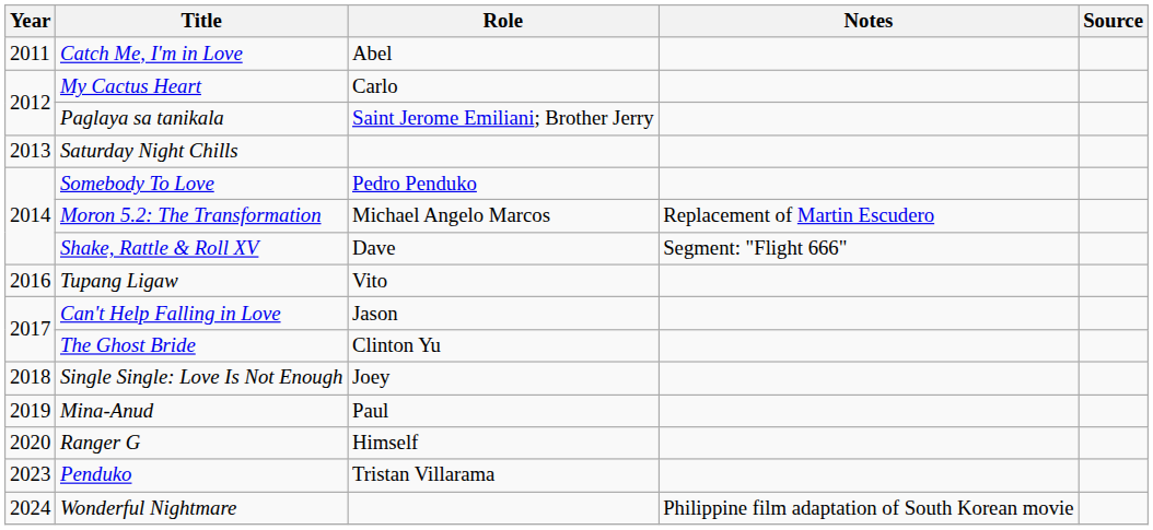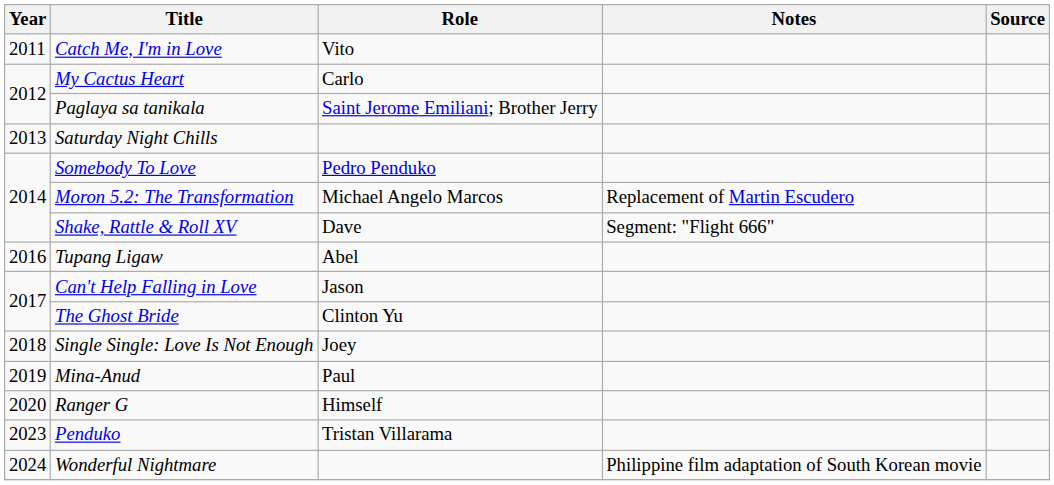 <table class="wikitable sortable">
 <tr>
 <th>Year</th>
 <th>Title</th>
 <th>Role</th>
 <th class="unsortable">Notes</th>
 <th class="unsortable">Source</th>
 </tr>
 <tr>
 <td>2011</td>
 <td><em><a href='#'>Catch Me, I'm in Love</a></em></td>
-<td>Abel</td>
+<td>Vito</td>
 <td></td>
 <td></td>
 </tr>
 <tr>
 <td rowspan="2">2012</td>
 <td><em><a href='#'>My Cactus Heart</a></em></td>
 <td>Carlo</td>
 <td></td>
 <td></td>
 </tr>
 <tr>
 <td><em>Paglaya sa tanikala</em></td>
 <td><a href='#'>Saint Jerome Emiliani</a>; Brother Jerry</td>
 <td></td>
 <td></td>
 </tr>
 <tr>
 <td>2013</td>
 <td><em>Saturday Night Chills</em></td>
 <td></td>
 <td></td>
 <td></td>
 </tr>
 <tr>
 <td rowspan="3">2014</td>
 <td><em><a href='#'>Somebody To Love</a></em></td>
 <td><a href='#'>Pedro Penduko</a></td>
 <td></td>
 <td></td>
 </tr>
 <tr>
 <td><em><a href='#'>Moron 5.2: The Transformation</a></em></td>
 <td>Michael Angelo Marcos</td>
 <td>Replacement of <a href='#'>Martin Escudero</a></td>
 <td></td>
 </tr>
 <tr>
 <td><em><a href='#'>Shake, Rattle & Roll XV</a></em></td>
 <td>Dave</td>
 <td>Segment: "Flight 666"</td>
 <td></td>
 </tr>
 <tr>
 <td>2016</td>
 <td><em>Tupang Ligaw</em></td>
-<td>Vito</td>
+<td>Abel</td>
 <td></td>
 <td></td>
 </tr>
 <tr>
 <td rowspan="2">2017</td>
 <td><em><a href='#'>Can't Help Falling in Love</a></em></td>
 <td>Jason</td>
 <td></td>
 <td></td>
 </tr>
 <tr>
 <td><em><a href='#'>The Ghost Bride</a></em></td>
 <td>Clinton Yu</td>
 <td></td>
 <td></td>
 </tr>
 <tr>
 <td>2018</td>
 <td><em>Single Single: Love Is Not Enough </em></td>
 <td>Joey</td>
 <td></td>
 <td></td>
 </tr>
 <tr>
 <td>2019</td>
 <td><em>Mina-Anud</em></td>
 <td>Paul</td>
 <td></td>
 <td></td>
 </tr>
 <tr>
 <td>2020</td>
 <td><em>Ranger G</em></td>
 <td>Himself</td>
 <td></td>
 <td></td>
 </tr>
 <tr>
 <td>2023</td>
 <td><em><a href='#'>Penduko</a></em></td>
 <td>Tristan Villarama</td>
 <td></td>
 <td></td>
 </tr>
 <tr>
 <td>2024</td>
 <td><em>Wonderful Nightmare</em></td>
 <td></td>
 <td>Philippine film adaptation of South Korean movie</td>
 <td></td>
 </tr>
 <tr>
 </tr>
 </table>
